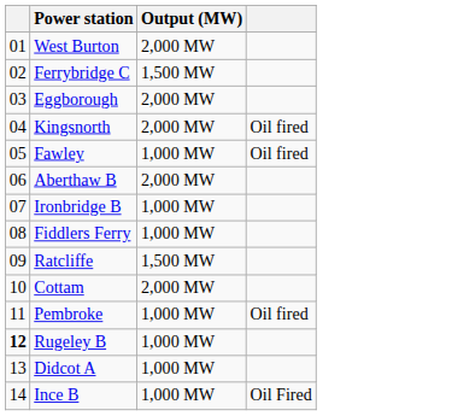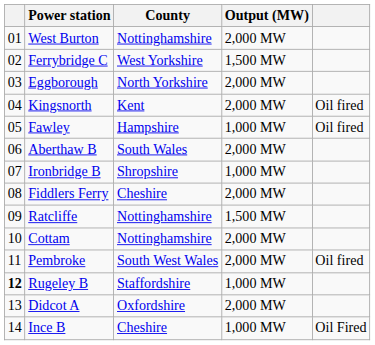 <table class="wikitable">
 <tr>
 <th></th>
 <th>Power station</th>
+<th>County</th>
 <th>Output (MW)</th>
 <th></th>
 </tr>
 <tr>
 <td>01</td>
 <td><a href='#'>West Burton</a></td>
+<td><a href='#'>Nottinghamshire</a></td>
 <td>2,000 MW</td>
 <td></td>
 </tr>
 <tr>
 <td>02</td>
 <td><a href='#'>Ferrybridge C</a></td>
+<td><a href='#'>West Yorkshire</a></td>
 <td>1,500 MW</td>
 <td></td>
 </tr>
 <tr>
 <td>03</td>
 <td><a href='#'>Eggborough</a></td>
+<td><a href='#'>North Yorkshire</a></td>
 <td>2,000 MW</td>
 <td></td>
 </tr>
 <tr>
 <td>04</td>
 <td><a href='#'>Kingsnorth</a></td>
+<td><a href='#'>Kent</a></td>
 <td>2,000 MW</td>
 <td>Oil fired</td>
 </tr>
 <tr>
 <td>05</td>
 <td><a href='#'>Fawley</a></td>
+<td><a href='#'>Hampshire</a></td>
 <td>1,000 MW</td>
 <td>Oil fired</td>
 </tr>
 <tr>
 <td>06</td>
 <td><a href='#'>Aberthaw B</a></td>
+<td><a href='#'>South Wales</a></td>
 <td>2,000 MW</td>
 <td></td>
 </tr>
 <tr>
 <td>07</td>
 <td><a href='#'>Ironbridge B</a></td>
+<td><a href='#'>Shropshire</a></td>
 <td>1,000 MW</td>
 <td></td>
 </tr>
 <tr>
 <td>08</td>
 <td><a href='#'>Fiddlers Ferry</a></td>
-<td>1,000 MW</td>
+<td><a href='#'>Cheshire</a></td>
+<td>2,000 MW</td>
 <td></td>
 </tr>
 <tr>
 <td>09</td>
 <td><a href='#'>Ratcliffe</a></td>
+<td><a href='#'>Nottinghamshire</a></td>
 <td>1,500 MW</td>
 <td></td>
 </tr>
 <tr>
 <td>10</td>
 <td><a href='#'>Cottam</a></td>
+<td><a href='#'>Nottinghamshire</a></td>
 <td>2,000 MW</td>
 <td></td>
 </tr>
 <tr>
 <td>11</td>
 <td><a href='#'>Pembroke</a></td>
-<td>1,000 MW</td>
+<td><a href='#'>South West Wales</a></td>
+<td>2,000 MW</td>
 <td>Oil fired</td>
 </tr>
 <tr>
 <td><strong>12</strong></td>
 <td><a href='#'>Rugeley B</a></td>
+<td><a href='#'>Staffordshire</a></td>
 <td>1,000 MW</td>
 <td></td>
 </tr>
 <tr>
 <td>13</td>
 <td><a href='#'>Didcot A</a></td>
-<td>1,000 MW</td>
+<td><a href='#'>Oxfordshire</a></td>
+<td>2,000 MW</td>
 <td></td>
 </tr>
 <tr>
 <td>14</td>
 <td><a href='#'>Ince B</a></td>
+<td><a href='#'>Cheshire</a></td>
 <td>1,000 MW</td>
 <td>Oil Fired</td>
 </tr>
 </table>
